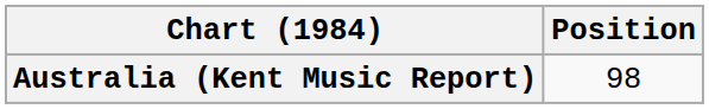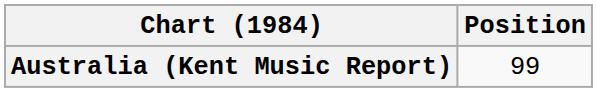 <table class="wikitable plainrowheaders" style="text-align:center">
 <tr>
 <th>Chart (1984)</th>
 <th>Position</th>
 </tr>
 <tr>
 <th scope="row">Australia (Kent Music Report)</th>
-<td>98</td>
+<td>99</td>
 </tr>
 </table>
